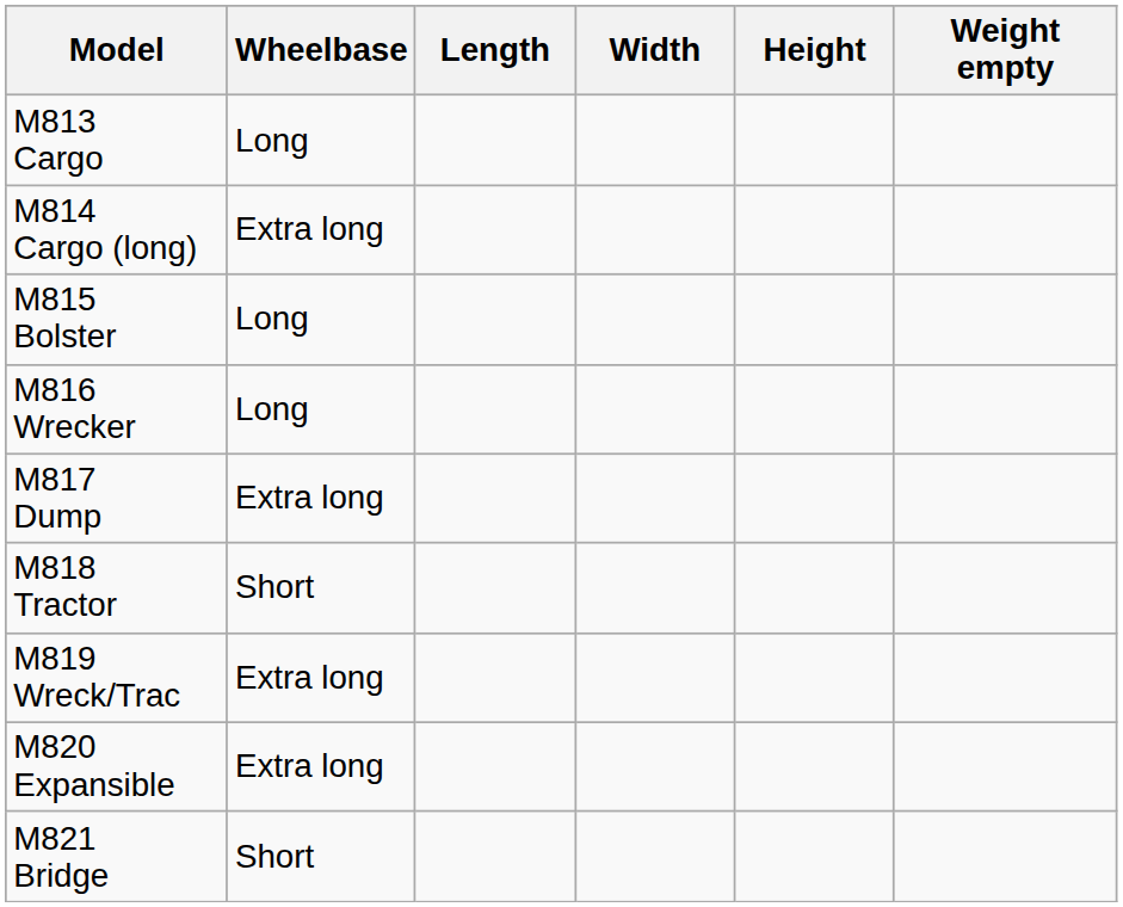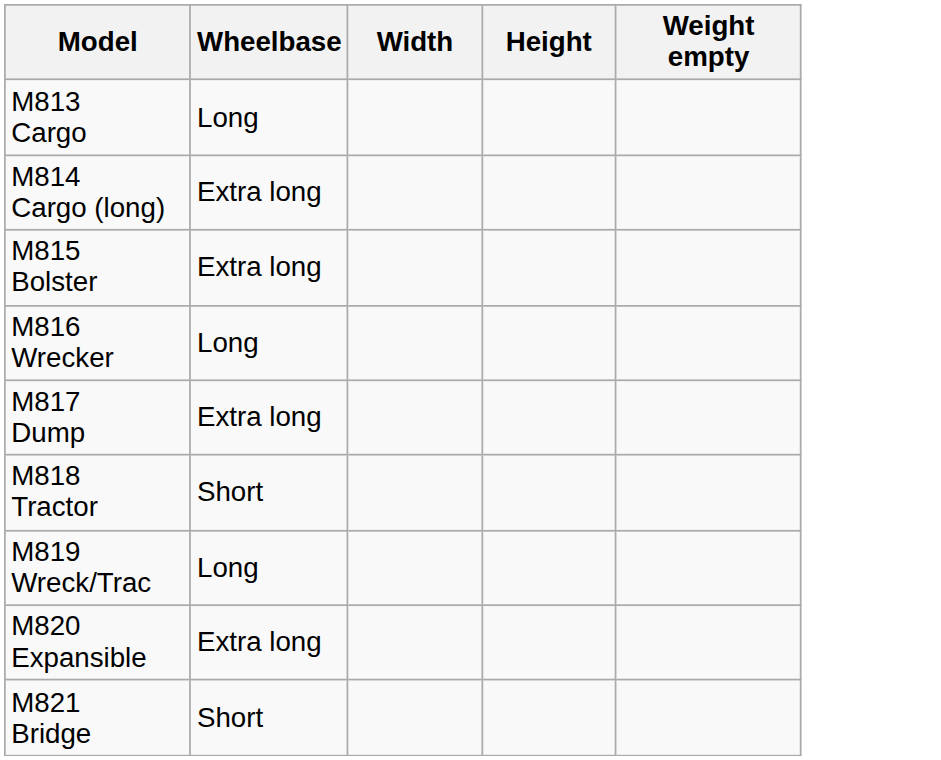 <table class="wikitable">
 <tr>
 <th>Model</th>
 <th>Wheelbase</th>
-<th>Length</th>
 <th>Width</th>
 <th>Height</th>
 <th>Weight empty</th>
 </tr>
 <tr>
 <td style="width: 100px;">M813 <br> Cargo</td>
 <td style="width: 60px;">Long</td>
-<td style="width: 70px;"></td>
 <td style="width: 70px;"></td>
 <td style="width: 70px;"></td>
 <td style="width: 100px;"></td>
 </tr>
 <tr>
 <td>M814 <br> Cargo (long)</td>
 <td>Extra long</td>
 <td></td>
 <td></td>
 <td></td>
-<td></td>
 </tr>
 <tr>
 <td>M815 <br> Bolster</td>
-<td>Long</td>
-<td></td>
+<td>Extra long</td>
 <td></td>
 <td></td>
 <td></td>
 </tr>
 <tr>
 <td>M816 <br> Wrecker</td>
 <td>Long</td>
 <td></td>
 <td></td>
 <td></td>
-<td></td>
 </tr>
 <tr>
 <td>M817 <br> Dump</td>
 <td>Extra long</td>
-<td></td>
 <td></td>
 <td></td>
 <td></td>
 </tr>
 <tr>
 <td>M818 <br>Tractor</td>
 <td>Short</td>
 <td></td>
 <td></td>
 <td></td>
-<td></td>
 </tr>
 <tr>
 <td>M819 <br> Wreck/Trac</td>
-<td>Extra long</td>
-<td></td>
+<td style="width: 60px;">Long</td>
 <td></td>
 <td></td>
 <td></td>
 </tr>
 <tr>
 <td>M820 <br> Expansible</td>
 <td>Extra long</td>
 <td></td>
 <td></td>
 <td></td>
-<td></td>
 </tr>
 <tr>
 <td>M821 <br> Bridge</td>
 <td>Short</td>
 <td></td>
 <td></td>
 <td></td>
-<td></td>
 </tr>
 </table>
